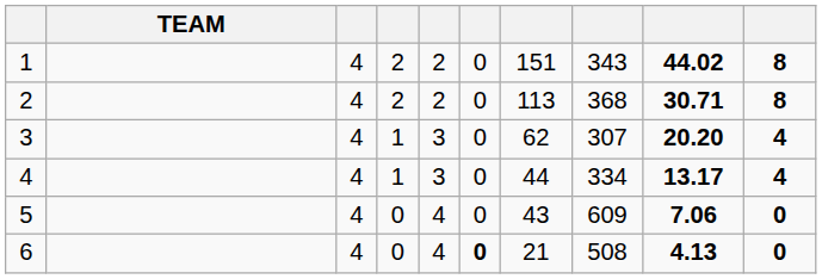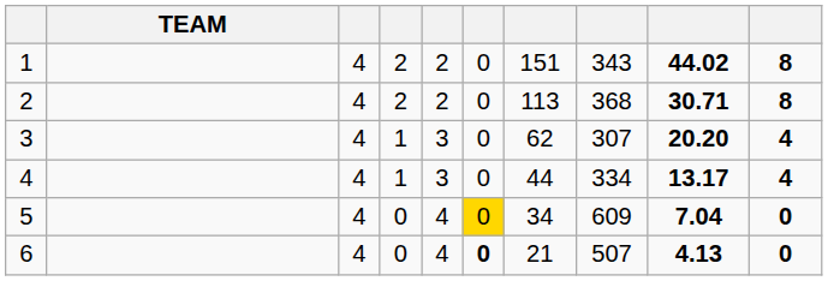 <table class="wikitable" style="text-align: center;">
 <tr>
 <th width=20></th>
 <th width=185>TEAM</th>
 <th width=20></th>
 <th width=20></th>
 <th width=20></th>
 <th width=20></th>
 <th width=40></th>
 <th width=40></th>
 <th width=60></th>
 <th width=40></th>
 </tr>
 <tr style=>
 <td>1</td>
 <td align="left"></td>
 <td>4</td>
 <td>2</td>
 <td>2</td>
 <td>0</td>
 <td>151</td>
 <td>343</td>
 <td><strong>44.02</strong></td>
 <td><strong>8</strong></td>
 </tr>
 <tr style=>
 <td>2</td>
 <td align="left"></td>
 <td>4</td>
 <td>2</td>
 <td>2</td>
 <td>0</td>
 <td>113</td>
 <td>368</td>
 <td><strong>30.71</strong></td>
 <td><strong>8</strong></td>
 </tr>
 <tr>
 <td>3</td>
 <td align="left"></td>
 <td>4</td>
 <td>1</td>
 <td>3</td>
 <td>0</td>
 <td>62</td>
 <td>307</td>
 <td><strong>20.20</strong></td>
 <td><strong>4</strong></td>
 </tr>
 <tr>
 <td>4</td>
 <td align="left"></td>
 <td>4</td>
 <td>1</td>
 <td>3</td>
 <td>0</td>
 <td>44</td>
 <td>334</td>
 <td><strong>13.17</strong></td>
 <td><strong>4</strong></td>
 </tr>
 <tr>
 <td>5</td>
 <td align="left"></td>
 <td>4</td>
 <td>0</td>
 <td>4</td>
-<td>0</td>
-<td>43</td>
+<td style="background: gold;">0</td>
+<td>34</td>
 <td>609</td>
-<td><strong>7.06</strong></td>
+<td><strong>7.04</strong></td>
 <td><strong>0</strong></td>
 </tr>
 <tr>
 <td>6</td>
 <td align="left"></td>
 <td>4</td>
 <td>0</td>
 <td>4</td>
 <td><strong>0</strong></td>
 <td>21</td>
-<td>508</td>
+<td>507</td>
 <td><strong>4.13</strong></td>
 <td><strong>0</strong></td>
 </tr>
 </table>
